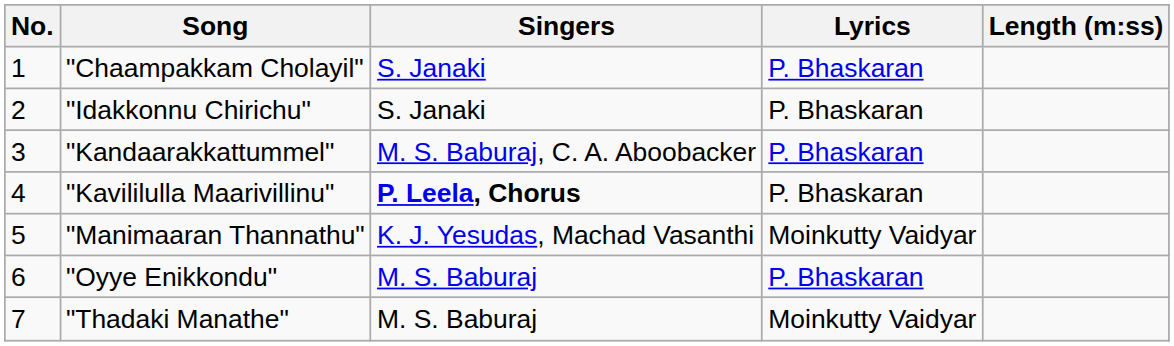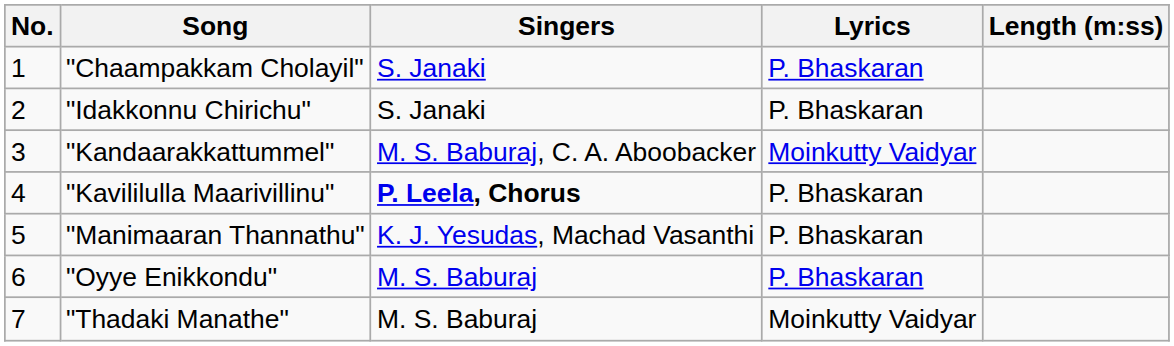 <table class="wikitable" style="font-size:95%;">
 <tr>
 <th>No.</th>
 <th>Song</th>
 <th>Singers</th>
 <th>Lyrics</th>
 <th>Length (m:ss)</th>
 </tr>
 <tr>
 <td>1</td>
 <td>"Chaampakkam Cholayil"</td>
 <td><a href='#'>S. Janaki</a></td>
 <td><a href='#'>P. Bhaskaran</a></td>
 <td></td>
 </tr>
 <tr>
 <td>2</td>
 <td>"Idakkonnu Chirichu"</td>
 <td>S. Janaki</td>
 <td>P. Bhaskaran</td>
 <td></td>
 </tr>
 <tr>
 <td>3</td>
 <td>"Kandaarakkattummel"</td>
 <td><a href='#'>M. S. Baburaj</a>, C. A. Aboobacker</td>
-<td><a href='#'>P. Bhaskaran</a></td>
+<td><a href='#'>Moinkutty Vaidyar</a></td>
 <td></td>
 </tr>
 <tr>
 <td>4</td>
 <td>"Kavililulla Maarivillinu"</td>
 <td><strong><a href='#'>P. Leela</a>, Chorus</strong></td>
 <td>P. Bhaskaran</td>
 <td></td>
 </tr>
 <tr>
 <td>5</td>
 <td>"Manimaaran Thannathu"</td>
 <td><a href='#'>K. J. Yesudas</a>, Machad Vasanthi</td>
-<td>Moinkutty Vaidyar</td>
+<td>P. Bhaskaran</td>
 <td></td>
 </tr>
 <tr>
 <td>6</td>
 <td>"Oyye Enikkondu"</td>
 <td><a href='#'>M. S. Baburaj</a></td>
 <td><a href='#'>P. Bhaskaran</a></td>
 <td></td>
 </tr>
 <tr>
 <td>7</td>
 <td>"Thadaki Manathe"</td>
 <td>M. S. Baburaj</td>
 <td>Moinkutty Vaidyar</td>
 <td></td>
 </tr>
 </table>
